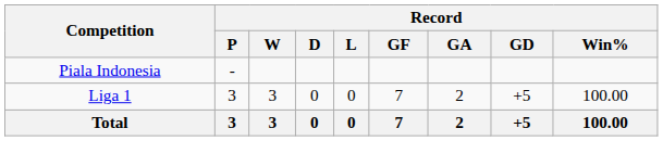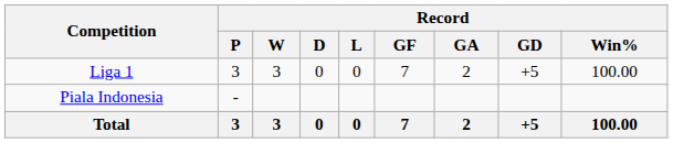 <table class="wikitable" style="text-align:center;width:50%;">
 <tr>
 <th rowspan="2">Competition</th>
 <th colspan="8">Record</th>
 </tr>
 <tr>
 <th>P</th>
 <th>W</th>
 <th>D</th>
 <th>L</th>
 <th>GF</th>
 <th>GA</th>
 <th>GD</th>
 <th>Win%</th>
 </tr>
 <tr>
+<td><a href='#'>Liga 1</a></td>
+<td>3</td>
+<td>3</td>
+<td>0</td>
+<td>0</td>
+<td>7</td>
+<td>2</td>
+<td>+5</td>
+<td>100.00</td>
+</tr>
+<tr>
 <td><a href='#'>Piala Indonesia</a></td>
 <td>-</td>
 <td></td>
 <td></td>
 <td></td>
 <td></td>
 <td></td>
 <td></td>
 <td></td>
-</tr>
-<tr>
-<td><a href='#'>Liga 1</a></td>
-<td>3</td>
-<td>3</td>
-<td>0</td>
-<td>0</td>
-<td>7</td>
-<td>2</td>
-<td>+5</td>
-<td>100.00</td>
 </tr>
 <tr>
 <th><strong>Total</strong></th>
 <th>3</th>
 <th>3</th>
 <th>0</th>
 <th>0</th>
 <th>7</th>
 <th>2</th>
 <th>+5</th>
 <th>100.00</th>
 </tr>
 </table>
